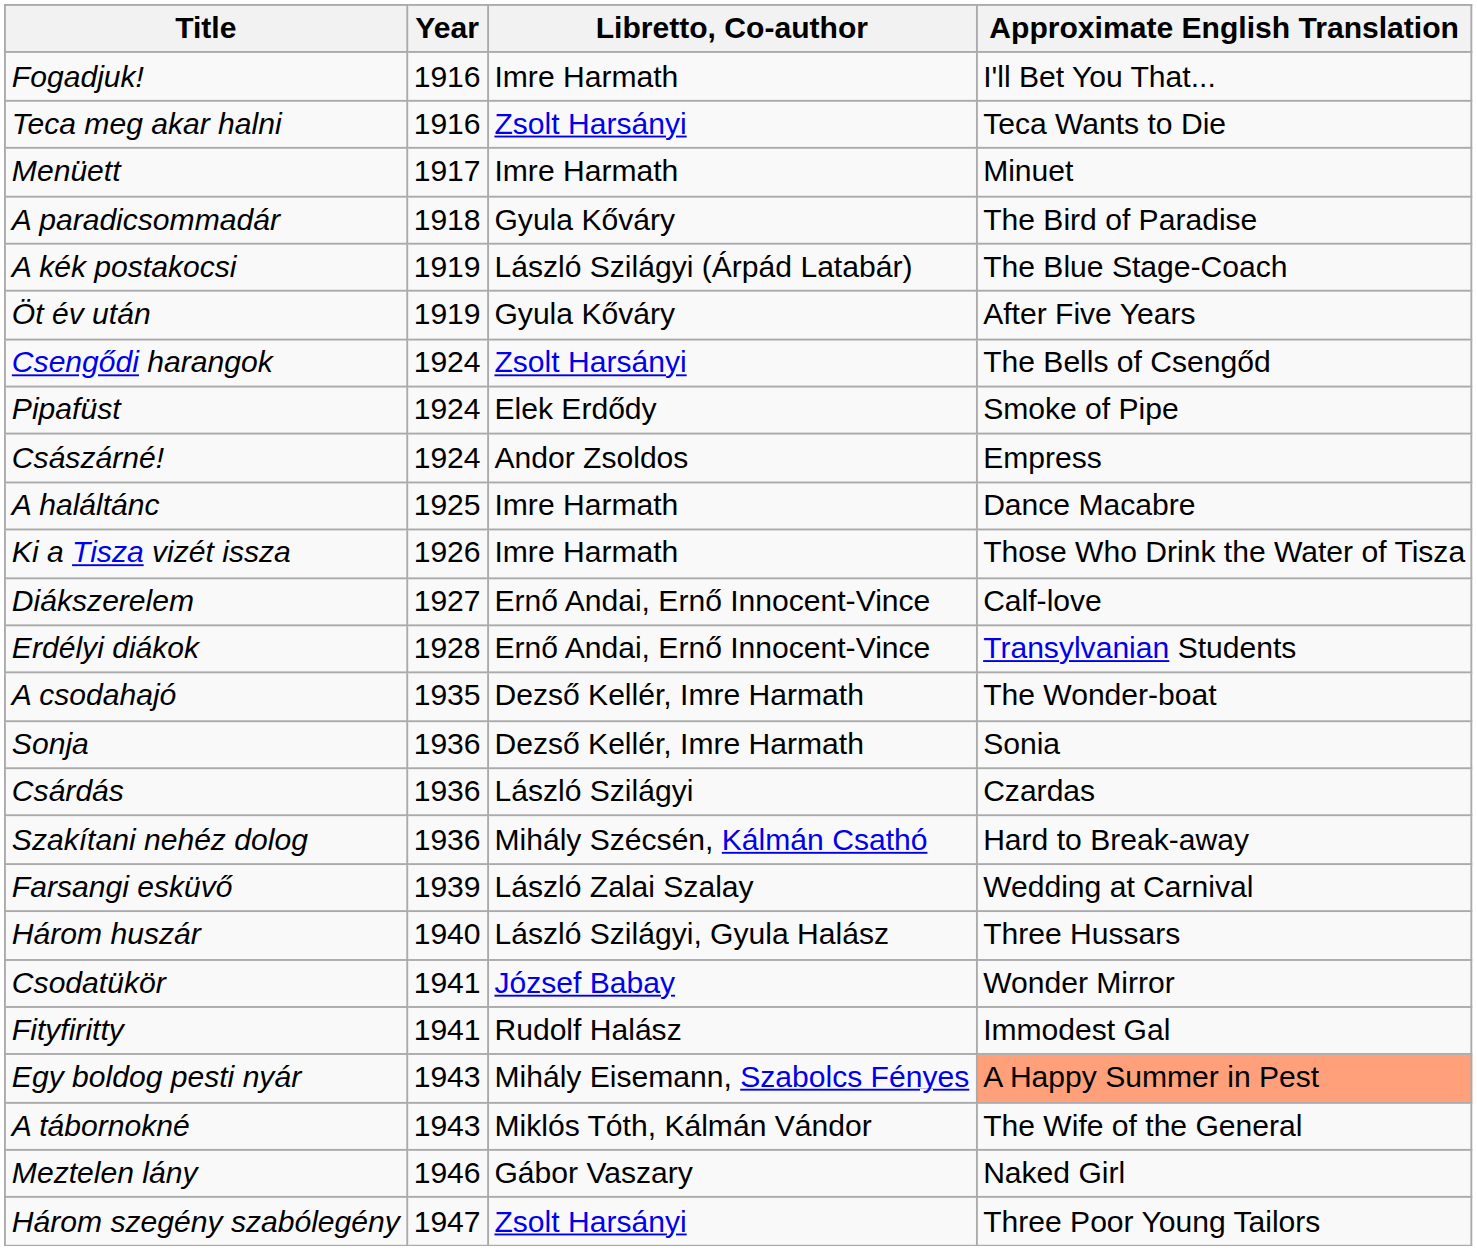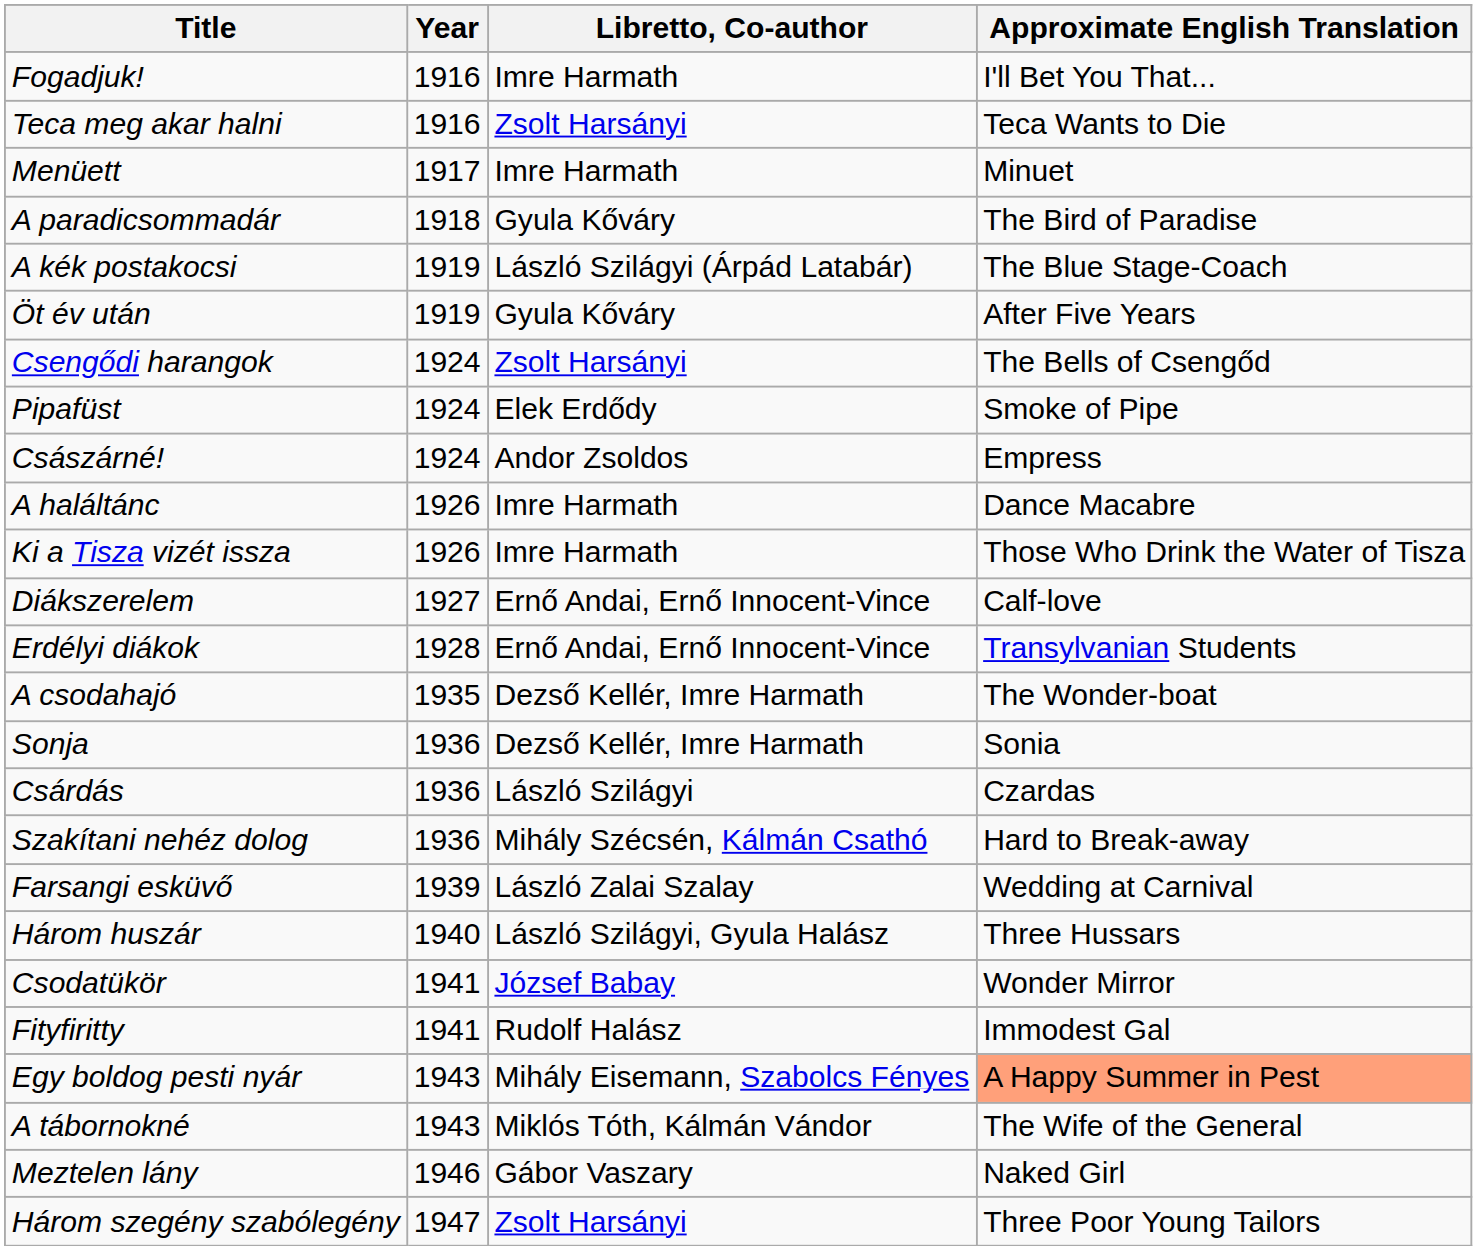 <table class="wikitable">
 <tr>
 <th>Title</th>
 <th>Year</th>
 <th>Libretto, Co-author</th>
 <th>Approximate English Translation</th>
 </tr>
 <tr>
 <td><em>Fogadjuk!</em></td>
 <td>1916</td>
 <td>Imre Harmath</td>
 <td>I'll Bet You That...</td>
 </tr>
 <tr>
 <td><em>Teca meg akar halni</em></td>
 <td>1916</td>
 <td><a href='#'>Zsolt Harsányi</a></td>
 <td>Teca Wants to Die</td>
 </tr>
 <tr>
 <td><em>Menüett</em></td>
 <td>1917</td>
 <td>Imre Harmath</td>
 <td>Minuet</td>
 </tr>
 <tr>
 <td><em>A paradicsommadár</em></td>
 <td>1918</td>
 <td>Gyula Kőváry</td>
 <td>The Bird of Paradise</td>
 </tr>
 <tr>
 <td><em>A kék postakocsi</em></td>
 <td>1919</td>
 <td>László Szilágyi (Árpád Latabár)</td>
 <td>The Blue Stage-Coach</td>
 </tr>
 <tr>
 <td><em>Öt év után</em></td>
 <td>1919</td>
 <td>Gyula Kőváry</td>
 <td>After Five Years</td>
 </tr>
 <tr>
 <td><em><a href='#'>Csengődi</a> harangok</em></td>
 <td>1924</td>
 <td><a href='#'>Zsolt Harsányi</a></td>
 <td>The Bells of Csengőd</td>
 </tr>
 <tr>
 <td><em>Pipafüst</em></td>
 <td>1924</td>
 <td>Elek Erdődy</td>
 <td>Smoke of Pipe</td>
 </tr>
 <tr>
 <td><em>Császárné!</em></td>
 <td>1924</td>
 <td>Andor Zsoldos</td>
 <td>Empress</td>
 </tr>
 <tr>
 <td><em>A haláltánc</em></td>
-<td>1925</td>
+<td>1926</td>
 <td>Imre Harmath</td>
 <td>Dance Macabre</td>
 </tr>
 <tr>
 <td><em>Ki a <a href='#'>Tisza</a> vizét issza</em></td>
 <td>1926</td>
 <td>Imre Harmath</td>
 <td>Those Who Drink the Water of Tisza</td>
 </tr>
 <tr>
 <td><em>Diákszerelem</em></td>
 <td>1927</td>
 <td>Ernő Andai, Ernő Innocent-Vince</td>
 <td>Calf-love</td>
 </tr>
 <tr>
 <td><em> Erdélyi diákok</em></td>
 <td>1928</td>
 <td>Ernő Andai, Ernő Innocent-Vince</td>
 <td><a href='#'>Transylvanian</a> Students</td>
 </tr>
 <tr>
 <td><em>A csodahajó</em></td>
 <td>1935</td>
 <td>Dezső Kellér, Imre Harmath</td>
 <td>The Wonder-boat</td>
 </tr>
 <tr>
 <td><em>Sonja</em></td>
 <td>1936</td>
 <td>Dezső Kellér, Imre Harmath</td>
 <td>Sonia</td>
 </tr>
 <tr>
 <td><em>Csárdás</em></td>
 <td>1936</td>
 <td>László Szilágyi</td>
 <td>Czardas</td>
 </tr>
 <tr>
 <td><em>Szakítani nehéz dolog</em></td>
 <td>1936</td>
 <td>Mihály Szécsén, <a href='#'>Kálmán Csathó</a></td>
 <td>Hard to Break-away</td>
 </tr>
 <tr>
 <td><em>Farsangi esküvő</em></td>
 <td>1939</td>
 <td>László Zalai Szalay</td>
 <td>Wedding at Carnival</td>
 </tr>
 <tr>
 <td><em>Három huszár</em></td>
 <td>1940</td>
 <td>László Szilágyi, Gyula Halász</td>
 <td>Three Hussars</td>
 </tr>
 <tr>
 <td><em>Csodatükör</em></td>
 <td>1941</td>
 <td><a href='#'>József Babay</a></td>
 <td>Wonder Mirror</td>
 </tr>
 <tr>
 <td><em>Fityfiritty</em></td>
 <td>1941</td>
 <td>Rudolf Halász</td>
 <td>Immodest Gal</td>
 </tr>
 <tr>
 <td><em>Egy boldog pesti nyár</em></td>
 <td>1943</td>
 <td>Mihály Eisemann, <a href='#'>Szabolcs Fényes</a></td>
 <td style="background: lightsalmon;">A Happy Summer in Pest</td>
 </tr>
 <tr>
 <td><em>A tábornokné</em></td>
 <td>1943</td>
 <td>Miklós Tóth, Kálmán Vándor</td>
 <td>The Wife of the General</td>
 </tr>
 <tr>
 <td><em>Meztelen lány</em></td>
 <td>1946</td>
 <td>Gábor Vaszary</td>
 <td>Naked Girl</td>
 </tr>
 <tr>
 <td><em>Három szegény szabólegény</em></td>
 <td>1947</td>
 <td><a href='#'>Zsolt Harsányi</a></td>
 <td>Three Poor Young Tailors</td>
 </tr>
 </table>
